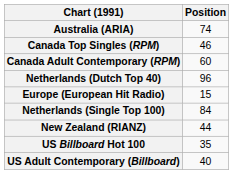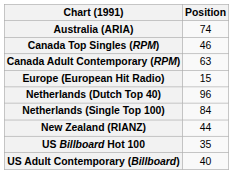 <table class="wikitable sortable plainrowheaders" style="text-align:center">
 <tr>
 <th>Chart (1991)</th>
 <th>Position</th>
 </tr>
 <tr>
 <th scope="row">Australia (ARIA)</th>
 <td>74</td>
 </tr>
 <tr>
 <th scope="row">Canada Top Singles (<em>RPM</em>)</th>
 <td>46</td>
 </tr>
 <tr>
 <th scope="row">Canada Adult Contemporary (<em>RPM</em>)</th>
-<td>60</td>
+<td>63</td>
+</tr>
+<tr>
+<th scope="row">Europe (European Hit Radio)</th>
+<td>15</td>
 </tr>
 <tr>
 <th scope="row">Netherlands (Dutch Top 40)</th>
 <td>96</td>
-</tr>
-<tr>
-<th scope="row">Europe (European Hit Radio)</th>
-<td>15</td>
 </tr>
 <tr>
 <th scope="row">Netherlands (Single Top 100)</th>
 <td>84</td>
 </tr>
 <tr>
 <th scope="row">New Zealand (RIANZ)</th>
 <td>44</td>
 </tr>
 <tr>
 <th scope="row">US <em>Billboard</em> Hot 100</th>
 <td>35</td>
 </tr>
 <tr>
 <th scope="row">US Adult Contemporary (<em>Billboard</em>)</th>
 <td>40</td>
 </tr>
 </table>
